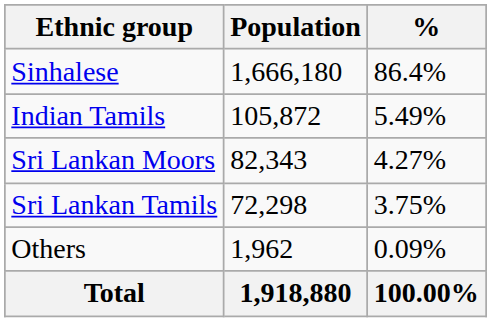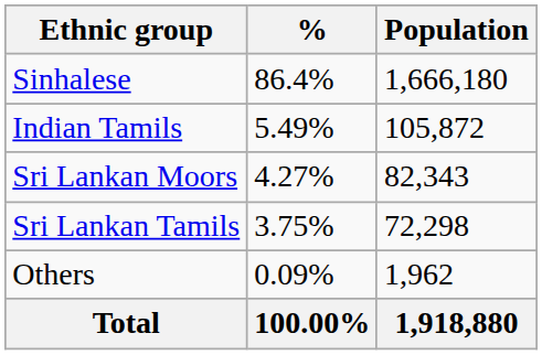 <table class="wikitable">
 <tr>
 <th>Ethnic group</th>
+<th>%</th>
 <th>Population</th>
-<th>%</th>
 </tr>
 <tr>
 <td><a href='#'>Sinhalese</a></td>
+<td>86.4%</td>
 <td>1,666,180</td>
-<td>86.4%</td>
 </tr>
 <tr>
 <td><a href='#'>Indian Tamils</a></td>
+<td>5.49%</td>
 <td>105,872</td>
-<td>5.49%</td>
 </tr>
 <tr>
 <td><a href='#'>Sri Lankan Moors</a></td>
+<td>4.27%</td>
 <td>82,343</td>
-<td>4.27%</td>
 </tr>
 <tr>
 <td><a href='#'>Sri Lankan Tamils</a></td>
+<td>3.75%</td>
 <td>72,298</td>
-<td>3.75%</td>
 </tr>
 <tr>
 <td>Others</td>
+<td>0.09%</td>
 <td>1,962</td>
-<td>0.09%</td>
 </tr>
 <tr>
 <th><strong>Total</strong></th>
+<th>100.00%</th>
 <th>1,918,880</th>
-<th>100.00%</th>
 </tr>
 </table>
